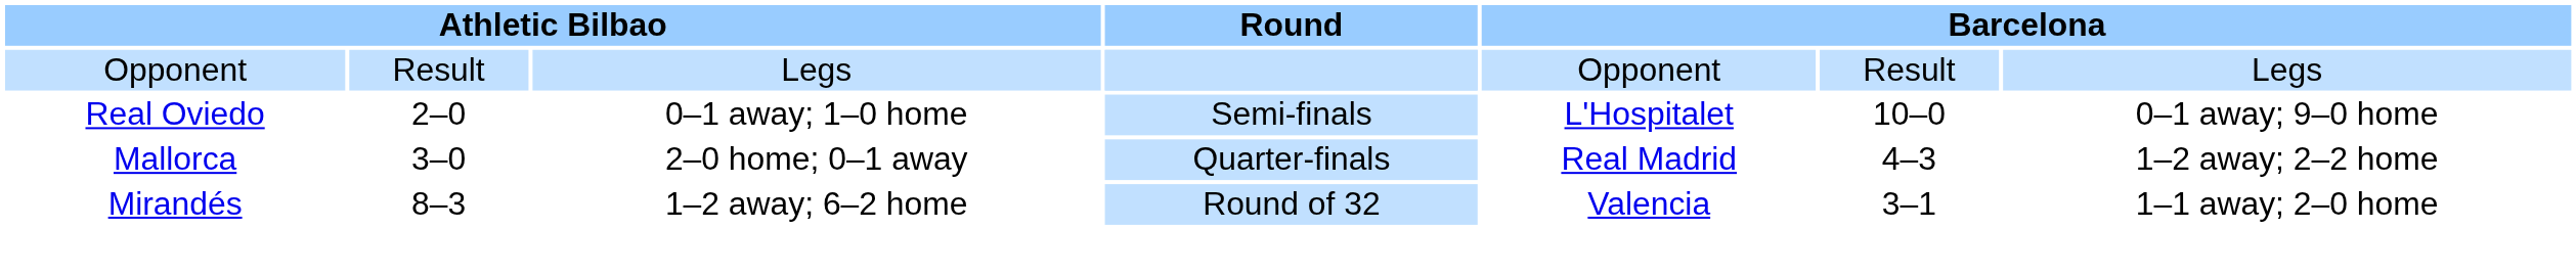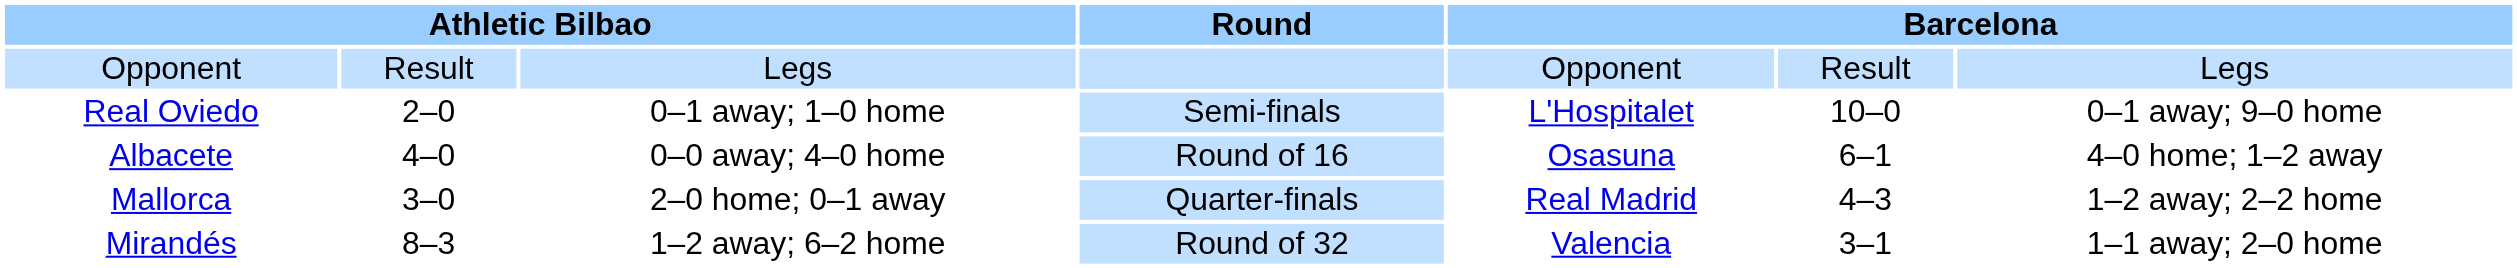 <table width="100%" style="text-align:center">
 <tr valign=top bgcolor=#99ccff>
 <th colspan=3 style="width:1*">Athletic Bilbao</th>
 <th><strong>Round</strong></th>
 <th colspan=3 style="width:1*">Barcelona</th>
 </tr>
 <tr valign=top bgcolor=#c1e0ff>
 <td>Opponent</td>
 <td>Result</td>
 <td>Legs</td>
 <td bgcolor=#c1e0ff></td>
 <td>Opponent</td>
 <td>Result</td>
 <td>Legs</td>
 </tr>
 <tr>
 <td><a href='#'>Real Oviedo</a></td>
 <td>2–0</td>
 <td>0–1 away; 1–0 home</td>
 <td bgcolor="#c1e0ff">Semi-finals</td>
 <td><a href='#'>L'Hospitalet</a></td>
 <td>10–0</td>
 <td>0–1 away; 9–0 home</td>
 </tr>
 <tr>
+<td><a href='#'>Albacete</a></td>
+<td>4–0</td>
+<td>0–0 away; 4–0 home</td>
+<td bgcolor="#c1e0ff">Round of 16</td>
+<td><a href='#'>Osasuna</a></td>
+<td>6–1</td>
+<td>4–0 home; 1–2 away</td>
+</tr>
+<tr>
 <td><a href='#'>Mallorca</a></td>
 <td>3–0</td>
 <td>2–0 home; 0–1 away</td>
 <td bgcolor="#c1e0ff">Quarter-finals</td>
 <td><a href='#'>Real Madrid</a></td>
 <td>4–3</td>
 <td>1–2 away; 2–2 home</td>
 </tr>
 <tr>
 <td><a href='#'>Mirandés</a></td>
 <td>8–3</td>
 <td>1–2 away; 6–2 home</td>
 <td bgcolor="#c1e0ff">Round of 32</td>
 <td><a href='#'>Valencia</a></td>
 <td>3–1</td>
 <td>1–1 away; 2–0 home</td>
 </tr>
 </table>
